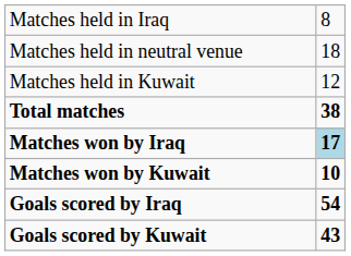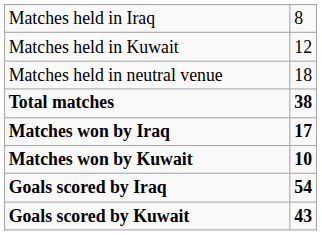 <table class="wikitable" style="text-align: left;">
 <tr>
 <td width=250px>Matches held in Iraq</td>
 <td>8</td>
 </tr>
 <tr>
+<td width=250px>Matches held in Kuwait</td>
+<td>12</td>
+</tr>
+<tr>
 <td width=250px>Matches held in neutral venue</td>
 <td>18</td>
-</tr>
-<tr>
-<td width=250px>Matches held in Kuwait</td>
-<td>12</td>
 </tr>
 <tr>
 <td width=250px><strong>Total matches</strong></td>
 <td><strong>38</strong></td>
 </tr>
 <tr>
 <td width=250px><strong>Matches won by Iraq</strong></td>
-<td style="background: lightblue;"><strong>17</strong></td>
+<td><strong>17</strong></td>
 </tr>
 <tr>
 <td width=250px><strong>Matches won by Kuwait</strong></td>
 <td><strong>10</strong></td>
 </tr>
 <tr>
 <td><strong>Goals scored by Iraq</strong></td>
 <td><strong>54</strong></td>
 </tr>
 <tr>
 <td><strong>Goals scored by Kuwait</strong></td>
 <td><strong>43</strong></td>
 </tr>
 </table>
